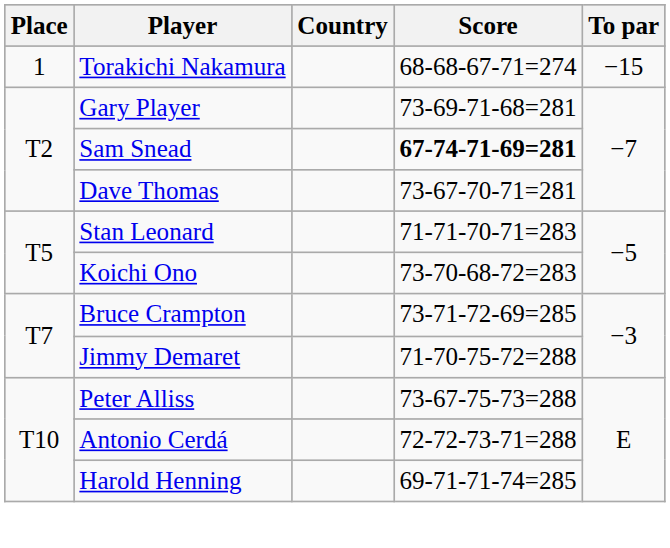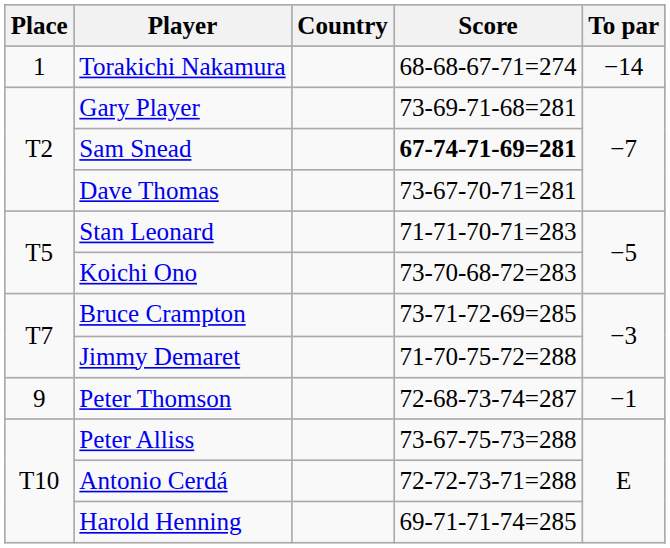 <table class="wikitable" style="font-size:95%;">
 <tr>
 <th>Place</th>
 <th>Player</th>
 <th>Country</th>
 <th>Score</th>
 <th>To par</th>
 </tr>
 <tr>
 <td align=center>1</td>
 <td><a href='#'>Torakichi Nakamura</a></td>
 <td></td>
 <td>68-68-67-71=274</td>
-<td align=center>−15</td>
+<td align=center>−14</td>
 </tr>
 <tr>
 <td align=center rowspan=3>T2</td>
 <td><a href='#'>Gary Player</a></td>
 <td></td>
 <td>73-69-71-68=281</td>
 <td align=center rowspan=3>−7</td>
 </tr>
 <tr>
 <td><a href='#'>Sam Snead</a></td>
 <td></td>
 <td><strong>67-74-71-69=281</strong></td>
 </tr>
 <tr>
 <td><a href='#'>Dave Thomas</a></td>
 <td></td>
 <td>73-67-70-71=281</td>
 </tr>
 <tr>
 <td align=center rowspan=2>T5</td>
 <td><a href='#'>Stan Leonard</a></td>
 <td></td>
 <td>71-71-70-71=283</td>
 <td align=center rowspan=2>−5</td>
 </tr>
 <tr>
 <td><a href='#'>Koichi Ono</a></td>
 <td></td>
 <td>73-70-68-72=283</td>
 </tr>
 <tr>
 <td rowspan=2 align=center>T7</td>
 <td><a href='#'>Bruce Crampton</a></td>
 <td></td>
 <td>73-71-72-69=285</td>
 <td rowspan=2 align=center>−3</td>
 </tr>
 <tr>
 <td><a href='#'>Jimmy Demaret</a></td>
 <td></td>
 <td>71-70-75-72=288</td>
 </tr>
 <tr>
+<td align=center>9</td>
+<td><a href='#'>Peter Thomson</a></td>
+<td></td>
+<td>72-68-73-74=287</td>
+<td align=center>−1</td>
+</tr>
+<tr>
 <td rowspan=3 align=center>T10</td>
 <td><a href='#'>Peter Alliss</a></td>
 <td></td>
 <td>73-67-75-73=288</td>
 <td rowspan=3 align=center>E</td>
 </tr>
 <tr>
 <td><a href='#'>Antonio Cerdá</a></td>
 <td></td>
 <td>72-72-73-71=288</td>
 </tr>
 <tr>
 <td><a href='#'>Harold Henning</a></td>
 <td></td>
 <td>69-71-71-74=285</td>
 </tr>
 </table>
